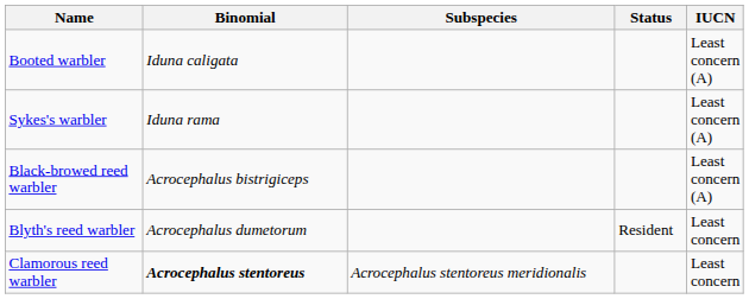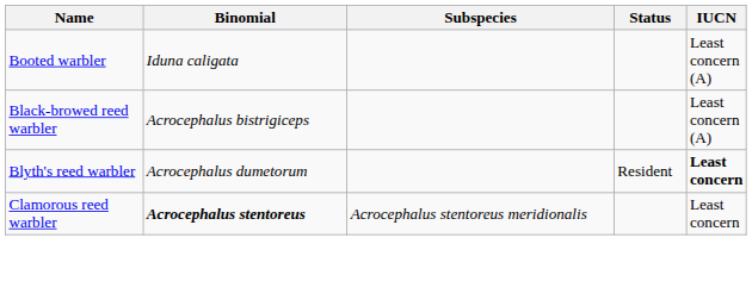 <table width=60% class="wikitable">
 <tr>
 <th width=20%>Name</th>
 <th width=30%>Binomial</th>
 <th width=40%>Subspecies</th>
 <th width=30%>Status</th>
 <th width=30%>IUCN</th>
 </tr>
 <tr>
 <td><a href='#'>Booted warbler</a><br></td>
 <td><em>Iduna caligata</em></td>
 <td></td>
 <td></td>
 <td>Least concern<br>(A)</td>
 </tr>
 <tr>
-<td><a href='#'>Sykes's warbler</a><br></td>
-<td><em>Iduna rama</em></td>
-<td></td>
-<td></td>
-<td>Least concern<br>(A)</td>
-</tr>
-<tr>
 <td><a href='#'>Black-browed reed warbler</a><br></td>
 <td><em>Acrocephalus bistrigiceps</em></td>
 <td></td>
 <td></td>
 <td>Least concern<br>(A)</td>
 </tr>
 <tr>
 <td><a href='#'>Blyth's reed warbler</a><br></td>
 <td><em>Acrocephalus dumetorum</em></td>
 <td></td>
 <td>Resident</td>
-<td>Least concern</td>
+<td><strong>Least concern</strong></td>
 </tr>
 <tr>
 <td><a href='#'>Clamorous reed warbler</a><br></td>
 <td><strong><em>Acrocephalus stentoreus</em></strong></td>
 <td><em>Acrocephalus stentoreus meridionalis</em></td>
 <td></td>
 <td>Least concern</td>
 </tr>
 </table>
